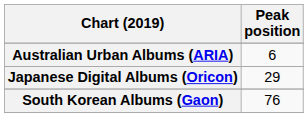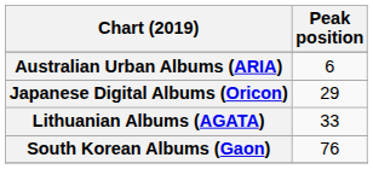 <table class="wikitable sortable plainrowheaders" style="text-align:center">
 <tr>
 <th scope="col">Chart (2019)</th>
 <th scope="col">Peak<br>position</th>
 </tr>
 <tr>
 </tr>
 <tr>
 <th scope="row">Australian Urban Albums (<a href='#'>ARIA</a>)</th>
 <td>6</td>
 </tr>
 <tr>
 </tr>
 <tr>
 </tr>
 <tr>
 </tr>
 <tr>
 </tr>
 <tr>
 </tr>
 <tr>
 </tr>
 <tr>
 </tr>
 <tr>
 </tr>
 <tr>
 </tr>
 <tr>
 </tr>
 <tr>
 </tr>
 <tr>
 <th scope="row">Japanese Digital Albums (<a href='#'>Oricon</a>)</th>
 <td>29</td>
 </tr>
 <tr>
+<th scope="row">Lithuanian Albums (<a href='#'>AGATA</a>)</th>
+<td>33</td>
+</tr>
+<tr>
 </tr>
 <tr>
 </tr>
 <tr>
 </tr>
 <tr>
 </tr>
 <tr>
 <th scope="row">South Korean Albums (<a href='#'>Gaon</a>)</th>
 <td>76</td>
 </tr>
 <tr>
 </tr>
 <tr>
 </tr>
 <tr>
 </tr>
 <tr>
 </tr>
 <tr>
 </tr>
 <tr>
 </tr>
 </table>
